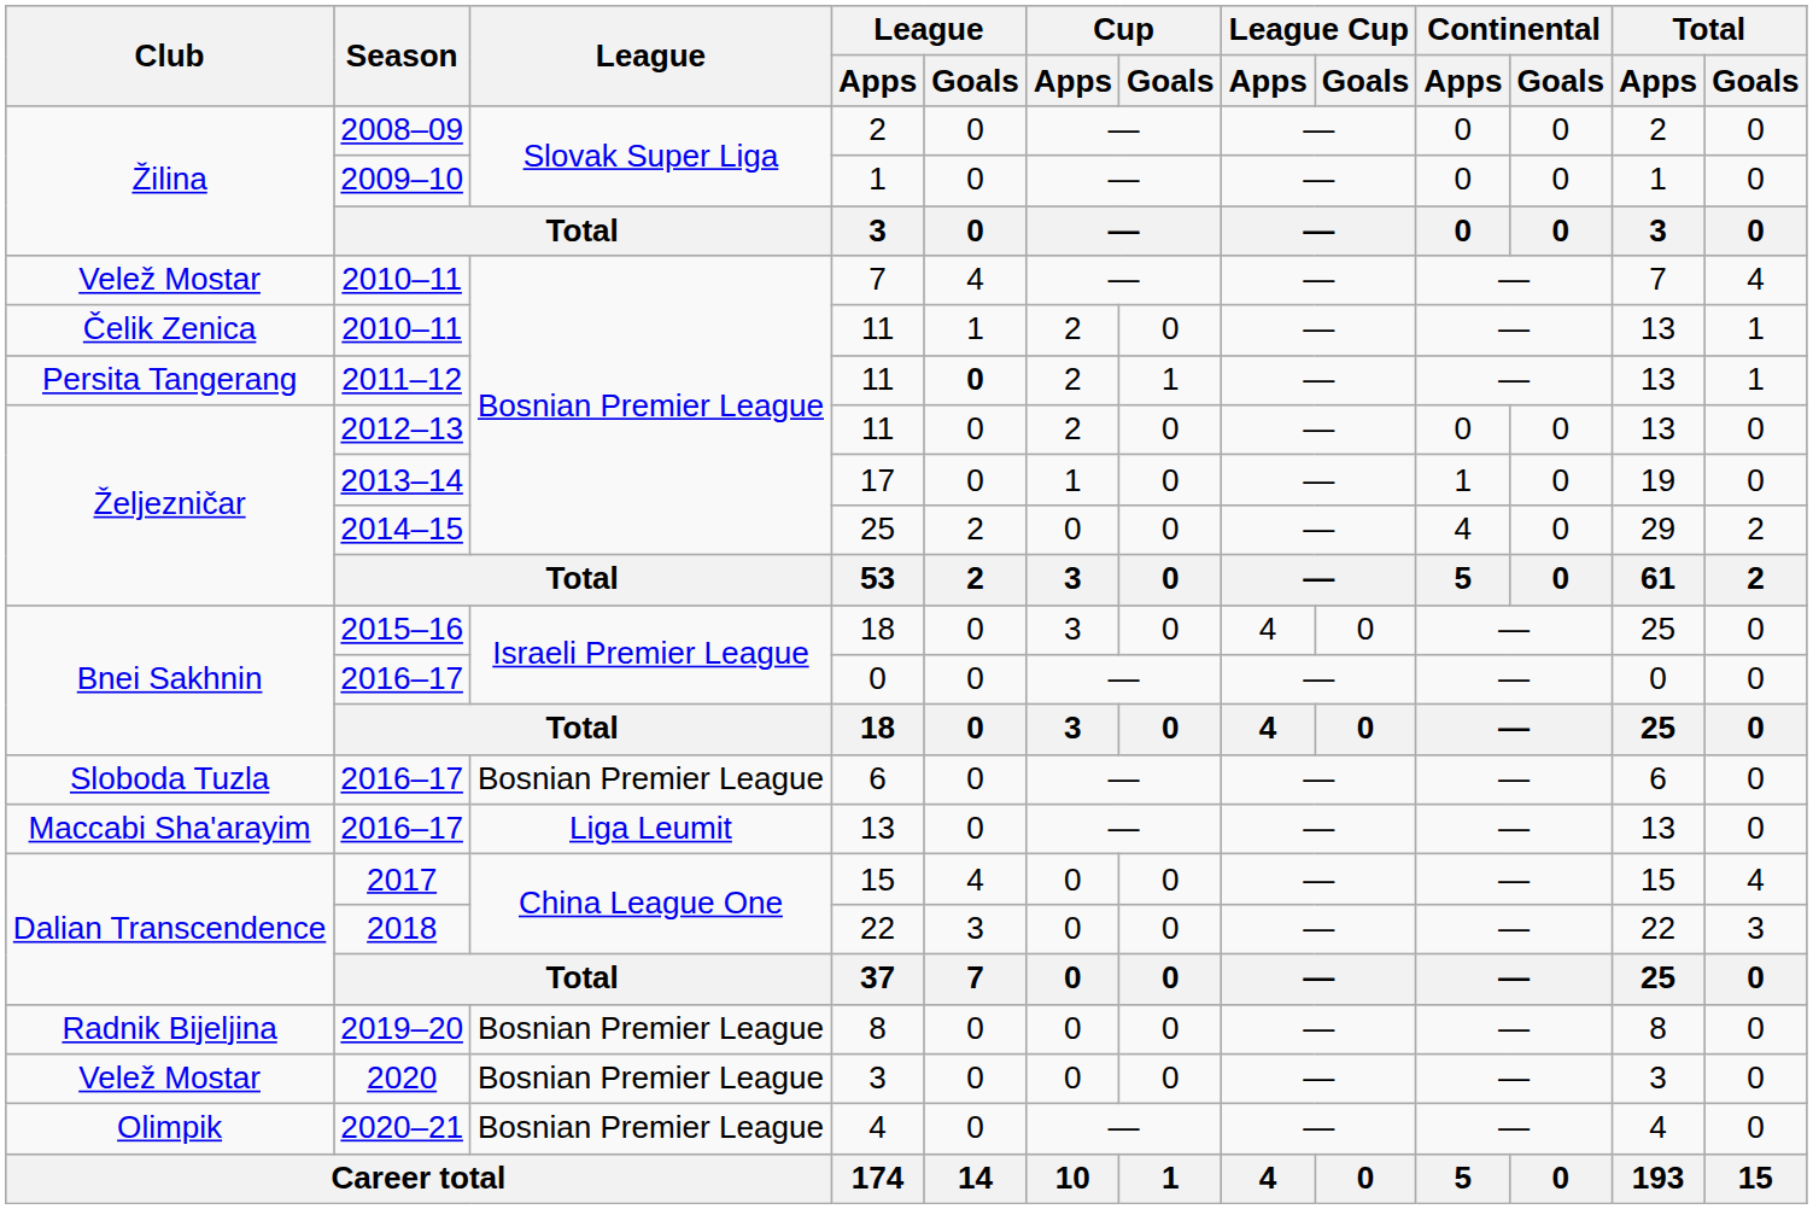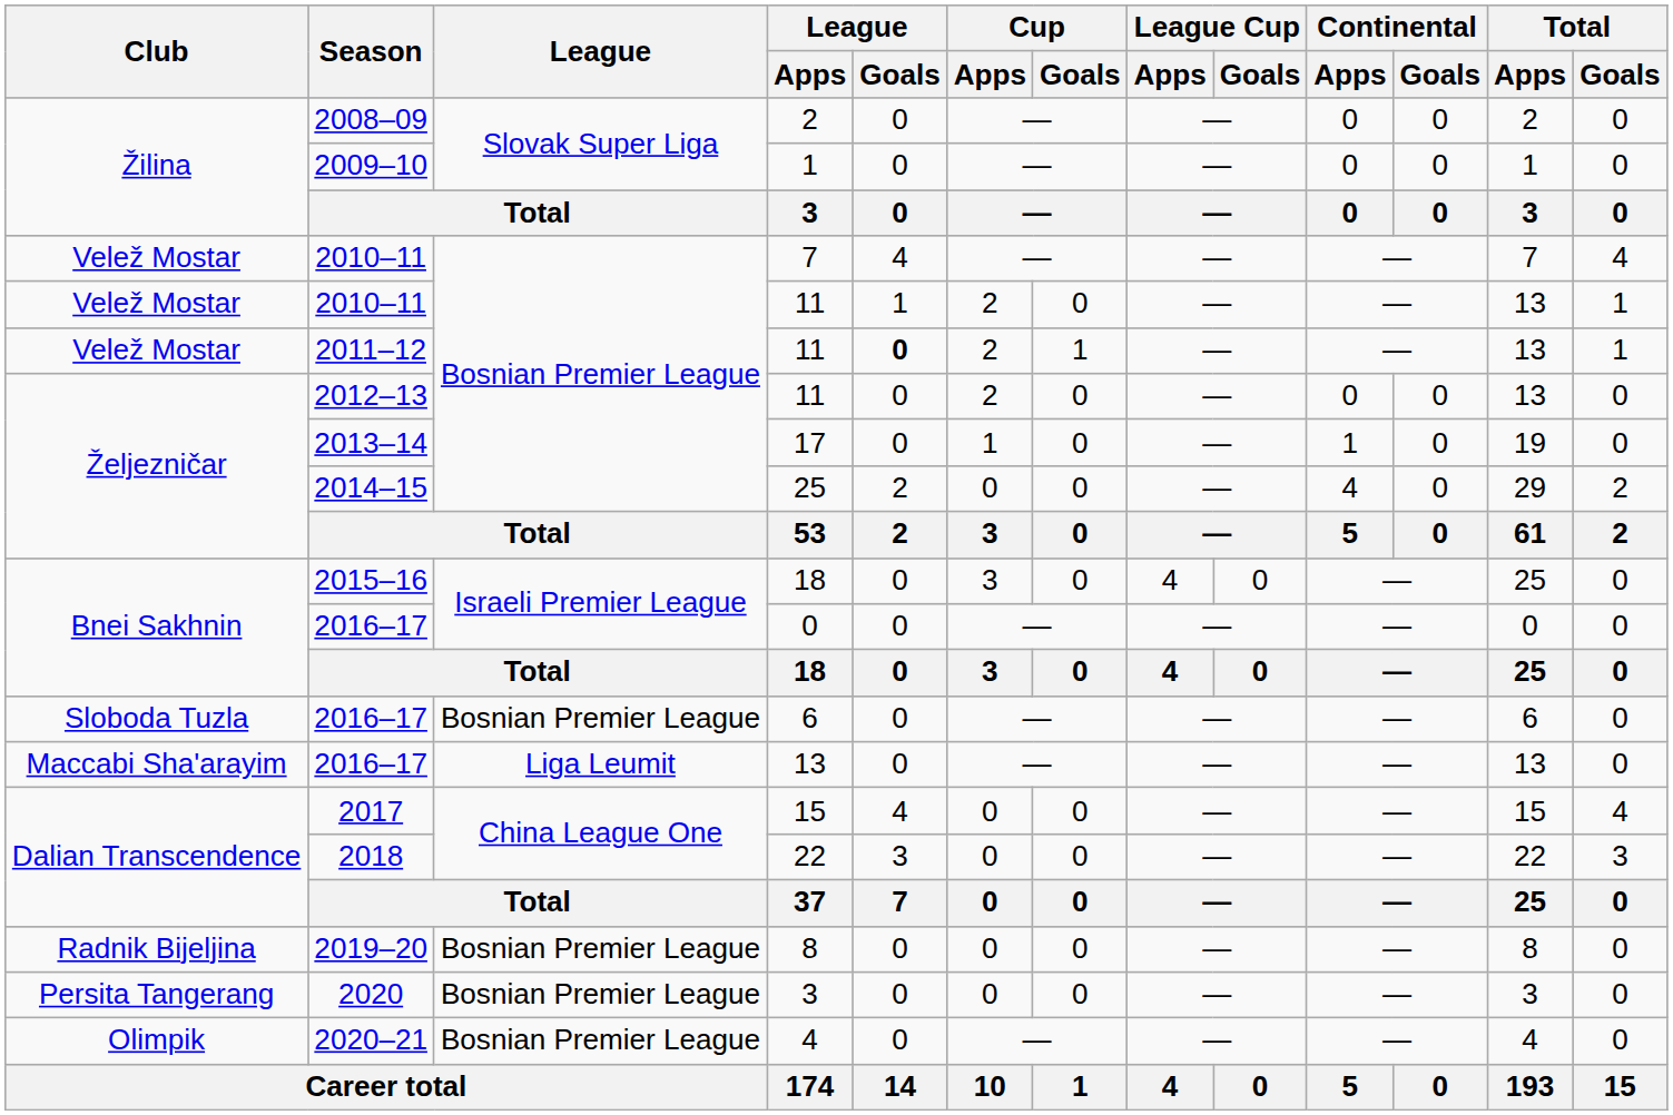 <table class="wikitable" style="text-align:center">
 <tr>
 <th rowspan="2">Club</th>
 <th rowspan="2">Season</th>
 <th rowspan="2">League</th>
 <th colspan="2">League</th>
 <th colspan="2">Cup</th>
 <th colspan="2">League Cup</th>
 <th colspan="2">Continental</th>
 <th colspan="2">Total</th>
 </tr>
 <tr>
 <th>Apps</th>
 <th>Goals</th>
 <th>Apps</th>
 <th>Goals</th>
 <th>Apps</th>
 <th>Goals</th>
 <th>Apps</th>
 <th>Goals</th>
 <th>Apps</th>
 <th>Goals</th>
 </tr>
 <tr>
 <td rowspan=3><a href='#'>Žilina</a></td>
 <td><a href='#'>2008–09</a></td>
 <td rowspan=2><a href='#'>Slovak Super Liga</a></td>
 <td>2</td>
 <td>0</td>
 <td colspan="2">—</td>
 <td colspan="2">—</td>
 <td>0</td>
 <td>0</td>
 <td>2</td>
 <td>0</td>
 </tr>
 <tr>
 <td><a href='#'>2009–10</a></td>
 <td>1</td>
 <td>0</td>
 <td colspan="2">—</td>
 <td colspan="2">—</td>
 <td>0</td>
 <td>0</td>
 <td>1</td>
 <td>0</td>
 </tr>
 <tr>
 <th colspan=2>Total</th>
 <th>3</th>
 <th>0</th>
 <th colspan="2">—</th>
 <th colspan="2">—</th>
 <th>0</th>
 <th>0</th>
 <th>3</th>
 <th>0</th>
 </tr>
 <tr>
 <td><a href='#'>Velež Mostar</a></td>
 <td><a href='#'>2010–11</a></td>
 <td rowspan="6"><a href='#'>Bosnian Premier League</a></td>
 <td>7</td>
 <td>4</td>
 <td colspan="2">—</td>
 <td colspan="2">—</td>
 <td colspan="2">—</td>
 <td>7</td>
 <td>4</td>
 </tr>
 <tr>
-<td><a href='#'>Čelik Zenica</a></td>
+<td><a href='#'>Velež Mostar</a></td>
 <td><a href='#'>2010–11</a></td>
 <td>11</td>
 <td>1</td>
 <td>2</td>
 <td>0</td>
 <td colspan="2">—</td>
 <td colspan="2">—</td>
 <td>13</td>
 <td>1</td>
 </tr>
 <tr>
-<td><a href='#'>Persita Tangerang</a></td>
+<td><a href='#'>Velež Mostar</a></td>
 <td><a href='#'>2011–12</a></td>
 <td>11</td>
 <td><strong>0</strong></td>
 <td>2</td>
 <td>1</td>
 <td colspan="2">—</td>
 <td colspan="2">—</td>
 <td>13</td>
 <td>1</td>
 </tr>
 <tr>
 <td rowspan="4"><a href='#'>Željezničar</a></td>
 <td><a href='#'>2012–13</a></td>
 <td>11</td>
 <td>0</td>
 <td>2</td>
 <td>0</td>
 <td colspan="2">—</td>
 <td>0</td>
 <td>0</td>
 <td>13</td>
 <td>0</td>
 </tr>
 <tr>
 <td><a href='#'>2013–14</a></td>
 <td>17</td>
 <td>0</td>
 <td>1</td>
 <td>0</td>
 <td colspan="2">—</td>
 <td>1</td>
 <td>0</td>
 <td>19</td>
 <td>0</td>
 </tr>
 <tr>
 <td><a href='#'>2014–15</a></td>
 <td>25</td>
 <td>2</td>
 <td>0</td>
 <td>0</td>
 <td colspan="2">—</td>
 <td>4</td>
 <td>0</td>
 <td>29</td>
 <td>2</td>
 </tr>
 <tr>
 <th colspan=2>Total</th>
 <th>53</th>
 <th>2</th>
 <th>3</th>
 <th>0</th>
 <th colspan="2">—</th>
 <th>5</th>
 <th>0</th>
 <th>61</th>
 <th>2</th>
 </tr>
 <tr>
 <td rowspan="3"><a href='#'>Bnei Sakhnin</a></td>
 <td><a href='#'>2015–16</a></td>
 <td rowspan="2"><a href='#'>Israeli Premier League</a></td>
 <td>18</td>
 <td>0</td>
 <td>3</td>
 <td>0</td>
 <td>4</td>
 <td>0</td>
 <td colspan="2">—</td>
 <td>25</td>
 <td>0</td>
 </tr>
 <tr>
 <td><a href='#'>2016–17</a></td>
 <td>0</td>
 <td>0</td>
 <td colspan="2">—</td>
 <td colspan="2">—</td>
 <td colspan="2">—</td>
 <td>0</td>
 <td>0</td>
 </tr>
 <tr>
 <th colspan=2>Total</th>
 <th>18</th>
 <th>0</th>
 <th>3</th>
 <th>0</th>
 <th>4</th>
 <th>0</th>
 <th colspan="2">—</th>
 <th>25</th>
 <th>0</th>
 </tr>
 <tr>
 <td><a href='#'>Sloboda Tuzla</a></td>
 <td><a href='#'>2016–17</a></td>
 <td>Bosnian Premier League</td>
 <td>6</td>
 <td>0</td>
 <td colspan="2">—</td>
 <td colspan="2">—</td>
 <td colspan="2">—</td>
 <td>6</td>
 <td>0</td>
 </tr>
 <tr>
 <td><a href='#'>Maccabi Sha'arayim</a></td>
 <td><a href='#'>2016–17</a></td>
 <td><a href='#'>Liga Leumit</a></td>
 <td>13</td>
 <td>0</td>
 <td colspan="2">—</td>
 <td colspan="2">—</td>
 <td colspan="2">—</td>
 <td>13</td>
 <td>0</td>
 </tr>
 <tr>
 <td rowspan="3"><a href='#'>Dalian Transcendence</a></td>
 <td><a href='#'>2017</a></td>
 <td rowspan="2"><a href='#'>China League One</a></td>
 <td>15</td>
 <td>4</td>
 <td>0</td>
 <td>0</td>
 <td colspan="2">—</td>
 <td colspan="2">—</td>
 <td>15</td>
 <td>4</td>
 </tr>
 <tr>
 <td><a href='#'>2018</a></td>
 <td>22</td>
 <td>3</td>
 <td>0</td>
 <td>0</td>
 <td colspan="2">—</td>
 <td colspan="2">—</td>
 <td>22</td>
 <td>3</td>
 </tr>
 <tr>
 <th colspan=2>Total</th>
 <th>37</th>
 <th>7</th>
 <th>0</th>
 <th>0</th>
 <th colspan="2">—</th>
 <th colspan="2">—</th>
 <th>25</th>
 <th>0</th>
 </tr>
 <tr>
 <td><a href='#'>Radnik Bijeljina</a></td>
 <td><a href='#'>2019–20</a></td>
 <td>Bosnian Premier League</td>
 <td>8</td>
 <td>0</td>
 <td>0</td>
 <td>0</td>
 <td colspan="2">—</td>
 <td colspan="2">—</td>
 <td>8</td>
 <td>0</td>
 </tr>
 <tr>
-<td><a href='#'>Velež Mostar</a></td>
+<td><a href='#'>Persita Tangerang</a></td>
 <td><a href='#'>2020</a></td>
 <td>Bosnian Premier League</td>
 <td>3</td>
 <td>0</td>
 <td>0</td>
 <td>0</td>
 <td colspan="2">—</td>
 <td colspan="2">—</td>
 <td>3</td>
 <td>0</td>
 </tr>
 <tr>
 <td><a href='#'>Olimpik</a></td>
 <td><a href='#'>2020–21</a></td>
 <td>Bosnian Premier League</td>
 <td>4</td>
 <td>0</td>
 <td colspan="2">—</td>
 <td colspan="2">—</td>
 <td colspan="2">—</td>
 <td>4</td>
 <td>0</td>
 </tr>
 <tr>
 <th colspan=3>Career total</th>
 <th>174</th>
 <th>14</th>
 <th>10</th>
 <th>1</th>
 <th>4</th>
 <th>0</th>
 <th>5</th>
 <th>0</th>
 <th>193</th>
 <th>15</th>
 </tr>
 </table>
